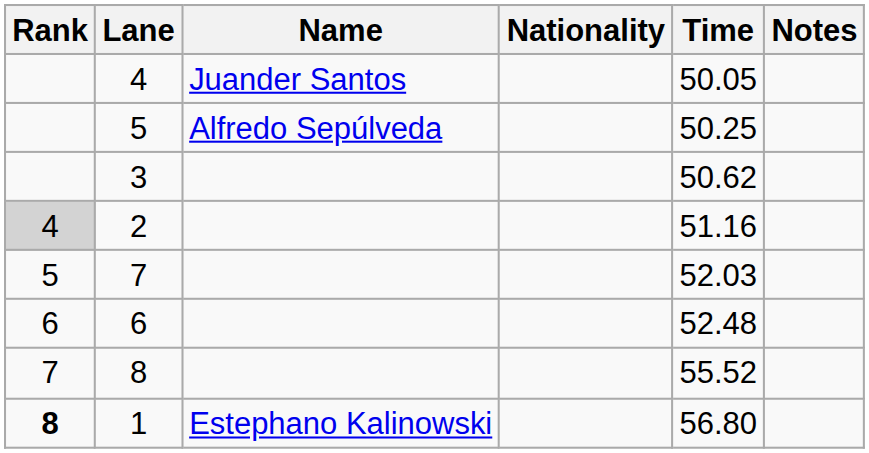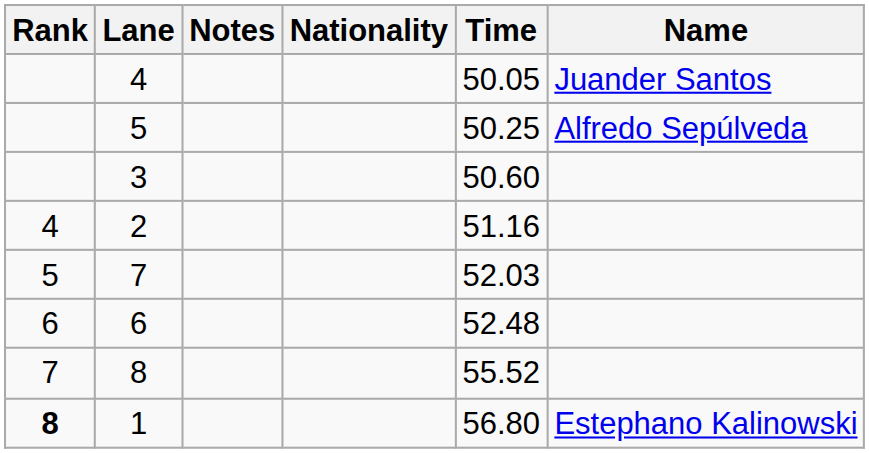 <table class="wikitable sortable" style="text-align:center;font-size:95%">
 <tr>
 <th>Rank</th>
 <th>Lane</th>
-<th>Name</th>
+<th>Notes</th>
 <th>Nationality</th>
 <th>Time</th>
-<th>Notes</th>
+<th>Name</th>
 </tr>
 <tr>
 <td></td>
 <td>4</td>
-<td align=left><a href='#'>Juander Santos</a></td>
+<td></td>
 <td align=left></td>
 <td>50.05</td>
-<td></td>
+<td align=left><a href='#'>Juander Santos</a></td>
 </tr>
 <tr>
 <td></td>
 <td>5</td>
-<td align=left><a href='#'>Alfredo Sepúlveda</a></td>
+<td></td>
 <td align=left></td>
 <td>50.25</td>
-<td></td>
+<td align=left><a href='#'>Alfredo Sepúlveda</a></td>
 </tr>
 <tr>
 <td></td>
 <td>3</td>
+<td></td>
 <td align=left></td>
+<td>50.60</td>
 <td align=left></td>
-<td>50.62</td>
-<td></td>
 </tr>
 <tr>
-<td style="background: lightgrey;">4</td>
+<td>4</td>
 <td>2</td>
-<td align=left></td>
+<td></td>
 <td align=left></td>
 <td>51.16</td>
-<td></td>
+<td align=left></td>
 </tr>
 <tr>
 <td>5</td>
 <td>7</td>
-<td align=left></td>
+<td></td>
 <td align=left></td>
 <td>52.03</td>
-<td></td>
+<td align=left></td>
 </tr>
 <tr>
 <td>6</td>
 <td>6</td>
-<td align=left></td>
+<td></td>
 <td align=left></td>
 <td>52.48</td>
-<td></td>
+<td align=left></td>
 </tr>
 <tr>
 <td>7</td>
 <td>8</td>
-<td align=left></td>
+<td></td>
 <td align=left></td>
 <td>55.52</td>
-<td></td>
+<td align=left></td>
 </tr>
 <tr>
 <td><strong>8</strong></td>
 <td>1</td>
-<td align=left><a href='#'>Estephano Kalinowski</a></td>
+<td></td>
 <td align=left></td>
 <td>56.80</td>
-<td></td>
+<td align=left><a href='#'>Estephano Kalinowski</a></td>
 </tr>
 </table>
